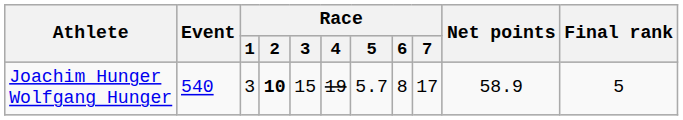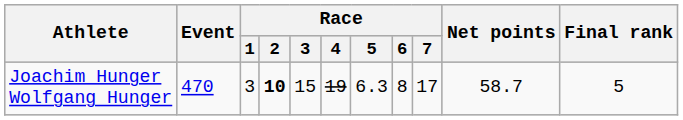 <table class="wikitable" style="font-size:90%">
 <tr>
 <th rowspan=2>Athlete</th>
 <th rowspan=2>Event</th>
 <th colspan=7>Race</th>
 <th rowspan=2>Net points</th>
 <th rowspan=2>Final rank</th>
 </tr>
 <tr style="font-size:95%">
 <th>1</th>
 <th>2</th>
 <th>3</th>
 <th>4</th>
 <th>5</th>
 <th>6</th>
 <th>7</th>
 </tr>
 <tr align=center>
 <td align=left><a href='#'>Joachim Hunger</a><br><a href='#'>Wolfgang Hunger</a></td>
-<td align=left><a href='#'>540</a></td>
+<td align=left><a href='#'>470</a></td>
 <td>3</td>
 <td><strong>10</strong></td>
 <td>15</td>
 <td><s>19</s></td>
-<td>5.7</td>
+<td>6.3</td>
 <td>8</td>
 <td>17</td>
-<td>58.9</td>
+<td>58.7</td>
 <td>5</td>
 </tr>
 </table>
